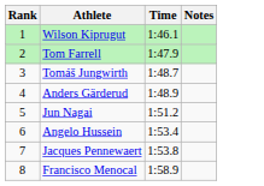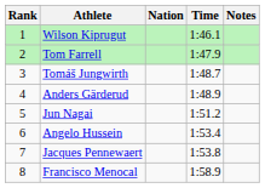 <table class="wikitable sortable" style="text-align:center">
 <tr>
 <th>Rank</th>
 <th>Athlete</th>
+<th>Nation</th>
 <th>Time</th>
 <th>Notes</th>
 </tr>
 <tr bgcolor=bbf3bb>
 <td>1</td>
 <td align=left><a href='#'>Wilson Kiprugut</a></td>
+<td align=left></td>
 <td>1:46.1</td>
 <td></td>
 </tr>
 <tr bgcolor=bbf3bb>
 <td>2</td>
 <td align=left><a href='#'>Tom Farrell</a></td>
+<td align=left></td>
 <td>1:47.9</td>
 <td></td>
 </tr>
 <tr>
 <td>3</td>
 <td align=left><a href='#'>Tomáš Jungwirth</a></td>
+<td align=left></td>
 <td>1:48.7</td>
 <td></td>
 </tr>
 <tr>
 <td>4</td>
 <td align=left><a href='#'>Anders Gärderud</a></td>
+<td align=left></td>
 <td>1:48.9</td>
 <td></td>
 </tr>
 <tr>
 <td>5</td>
 <td align=left><a href='#'>Jun Nagai</a></td>
+<td align=left></td>
 <td>1:51.2</td>
 <td></td>
 </tr>
 <tr>
 <td>6</td>
 <td align=left><a href='#'>Angelo Hussein</a></td>
+<td align=left></td>
 <td>1:53.4</td>
 <td></td>
 </tr>
 <tr>
 <td>7</td>
 <td align=left><a href='#'>Jacques Pennewaert</a></td>
+<td align=left></td>
 <td>1:53.8</td>
 <td></td>
 </tr>
 <tr>
 <td>8</td>
 <td align=left><a href='#'>Francisco Menocal</a></td>
+<td align=left></td>
 <td>1:58.9</td>
 <td></td>
 </tr>
 </table>
